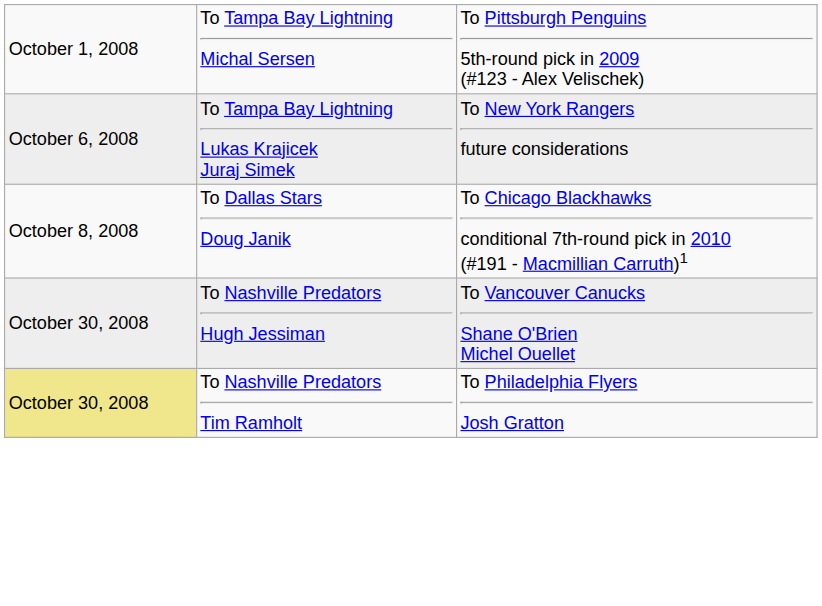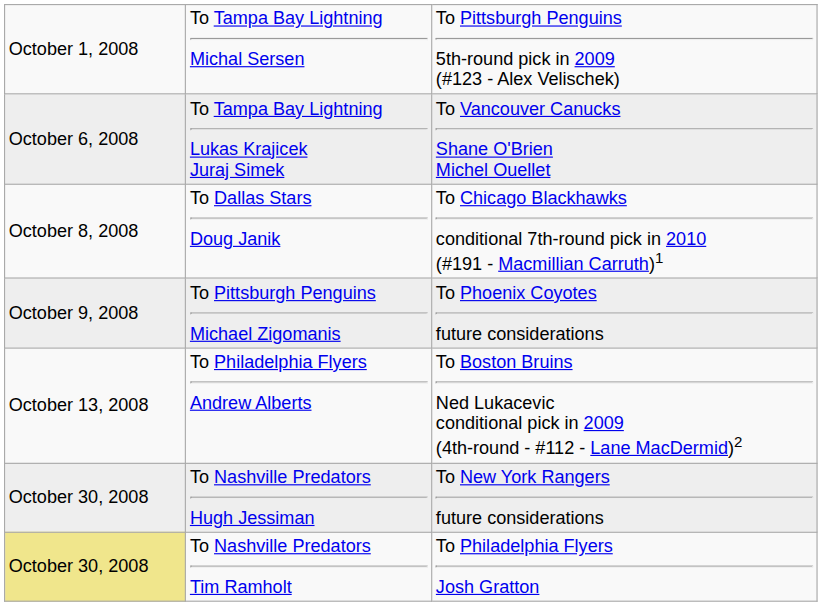 <table cellspacing=0 class="wikitable" style="border:1px solid #999999; width:720px;">
 <tr>
 <td>October 1, 2008</td>
 <td valign="top">To <a href='#'>Tampa Bay Lightning</a><hr><a href='#'>Michal Sersen</a></td>
 <td valign="top">To <a href='#'>Pittsburgh Penguins</a><hr>5th-round pick in <a href='#'>2009</a><br>(#123 - Alex Velischek)</td>
 </tr>
 <tr bgcolor="eeeeee">
 <td>October 6, 2008</td>
 <td valign="top">To <a href='#'>Tampa Bay Lightning</a><hr><a href='#'>Lukas Krajicek</a><br><a href='#'>Juraj Simek</a></td>
-<td valign="top">To <a href='#'>New York Rangers</a><hr>future considerations</td>
+<td valign="top">To <a href='#'>Vancouver Canucks</a><hr><a href='#'>Shane O'Brien</a><br><a href='#'>Michel Ouellet</a></td>
 </tr>
 <tr>
 <td>October 8, 2008</td>
 <td valign="top">To <a href='#'>Dallas Stars</a><hr><a href='#'>Doug Janik</a></td>
 <td valign="top">To <a href='#'>Chicago Blackhawks</a><hr>conditional 7th-round pick in <a href='#'>2010</a><br>(#191 - <a href='#'>Macmillian Carruth</a>)<sup>1</sup></td>
 </tr>
 <tr bgcolor="eeeeee">
+<td>October 9, 2008</td>
+<td valign="top">To <a href='#'>Pittsburgh Penguins</a><hr><a href='#'>Michael Zigomanis</a></td>
+<td valign="top">To <a href='#'>Phoenix Coyotes</a><hr>future considerations</td>
+</tr>
+<tr>
+<td>October 13, 2008</td>
+<td valign="top">To <a href='#'>Philadelphia Flyers</a><hr><a href='#'>Andrew Alberts</a></td>
+<td valign="top">To <a href='#'>Boston Bruins</a><hr>Ned Lukacevic<br>conditional pick in <a href='#'>2009</a><br>(4th-round - #112 - <a href='#'>Lane MacDermid</a>)<sup>2</sup></td>
+</tr>
+<tr bgcolor="eeeeee">
 <td>October 30, 2008</td>
 <td valign="top">To <a href='#'>Nashville Predators</a><hr><a href='#'>Hugh Jessiman</a></td>
-<td valign="top">To <a href='#'>Vancouver Canucks</a><hr><a href='#'>Shane O'Brien</a><br><a href='#'>Michel Ouellet</a></td>
+<td valign="top">To <a href='#'>New York Rangers</a><hr>future considerations</td>
 </tr>
 <tr>
 <td style="background: khaki;">October 30, 2008</td>
 <td valign="top">To <a href='#'>Nashville Predators</a><hr><a href='#'>Tim Ramholt</a></td>
 <td valign="top">To <a href='#'>Philadelphia Flyers</a><hr><a href='#'>Josh Gratton</a></td>
 </tr>
 </table>
